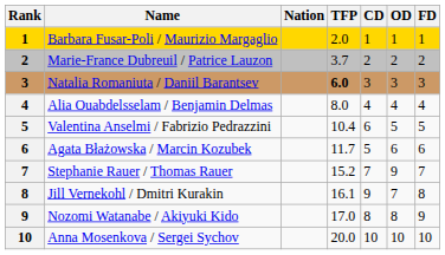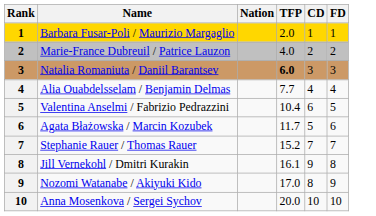 <table class="wikitable">
 <tr>
 <th>Rank</th>
 <th>Name</th>
 <th>Nation</th>
 <th>TFP</th>
 <th>CD</th>
-<th>OD</th>
 <th>FD</th>
 </tr>
 <tr bgcolor="gold">
 <td align="center"><strong>1</strong></td>
 <td><a href='#'>Barbara Fusar-Poli</a> / <a href='#'>Maurizio Margaglio</a></td>
 <td></td>
 <td>2.0</td>
 <td>1</td>
 <td>1</td>
-<td>1</td>
 </tr>
 <tr bgcolor="silver">
 <td align="center"><strong>2</strong></td>
 <td><a href='#'>Marie-France Dubreuil</a> / <a href='#'>Patrice Lauzon</a></td>
 <td></td>
-<td>3.7</td>
-<td>2</td>
+<td>4.0</td>
 <td>2</td>
 <td>2</td>
 </tr>
 <tr bgcolor="cc9966">
 <td align="center"><strong>3</strong></td>
 <td><a href='#'>Natalia Romaniuta</a> / <a href='#'>Daniil Barantsev</a></td>
 <td></td>
 <td><strong>6.0</strong></td>
 <td>3</td>
 <td>3</td>
-<td>3</td>
 </tr>
 <tr>
 <th>4</th>
 <td><a href='#'>Alia Ouabdelsselam</a> / <a href='#'>Benjamin Delmas</a></td>
 <td></td>
-<td>8.0</td>
-<td>4</td>
+<td>7.7</td>
 <td>4</td>
 <td>4</td>
 </tr>
 <tr>
 <th>5</th>
 <td><a href='#'>Valentina Anselmi</a> / Fabrizio Pedrazzini</td>
 <td></td>
 <td>10.4</td>
 <td>6</td>
 <td>5</td>
-<td>5</td>
 </tr>
 <tr>
 <th>6</th>
 <td><a href='#'>Agata Błażowska</a> / <a href='#'>Marcin Kozubek</a></td>
 <td></td>
 <td>11.7</td>
 <td>5</td>
 <td>6</td>
-<td>6</td>
 </tr>
 <tr>
 <th>7</th>
 <td><a href='#'>Stephanie Rauer</a> / <a href='#'>Thomas Rauer</a></td>
 <td></td>
 <td>15.2</td>
 <td>7</td>
-<td>9</td>
 <td>7</td>
 </tr>
 <tr>
 <th>8</th>
 <td><a href='#'>Jill Vernekohl</a> / Dmitri Kurakin</td>
 <td></td>
 <td>16.1</td>
 <td>9</td>
-<td>7</td>
 <td>8</td>
 </tr>
 <tr>
 <th>9</th>
 <td><a href='#'>Nozomi Watanabe</a> / <a href='#'>Akiyuki Kido</a></td>
 <td></td>
 <td>17.0</td>
-<td>8</td>
 <td>8</td>
 <td>9</td>
 </tr>
 <tr>
 <th>10</th>
 <td><a href='#'>Anna Mosenkova</a> / <a href='#'>Sergei Sychov</a></td>
 <td></td>
 <td>20.0</td>
 <td>10</td>
 <td>10</td>
-<td>10</td>
 </tr>
 </table>
